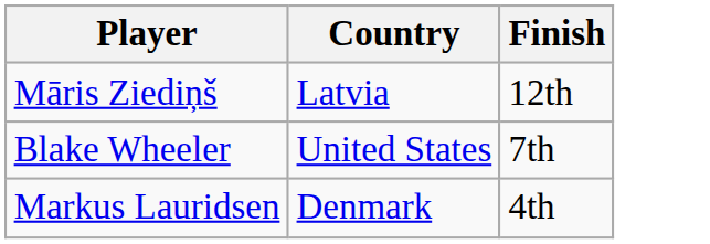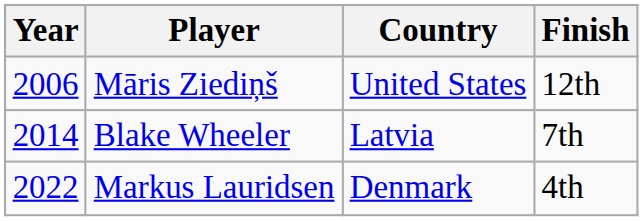 <table class="wikitable sortable">
 <tr>
+<th>Year</th>
 <th>Player</th>
 <th>Country</th>
 <th>Finish</th>
 </tr>
 <tr>
+<td><a href='#'>2006</a></td>
 <td><a href='#'>Māris Ziediņš</a></td>
-<td><a href='#'>Latvia</a></td>
+<td><a href='#'>United States</a></td>
 <td>12th</td>
 </tr>
 <tr>
+<td><a href='#'>2014</a></td>
 <td><a href='#'>Blake Wheeler</a></td>
-<td><a href='#'>United States</a></td>
+<td><a href='#'>Latvia</a></td>
 <td>7th</td>
 </tr>
 <tr>
+<td><a href='#'>2022</a></td>
 <td><a href='#'>Markus Lauridsen</a></td>
 <td><a href='#'>Denmark</a></td>
 <td>4th</td>
 </tr>
 </table>
